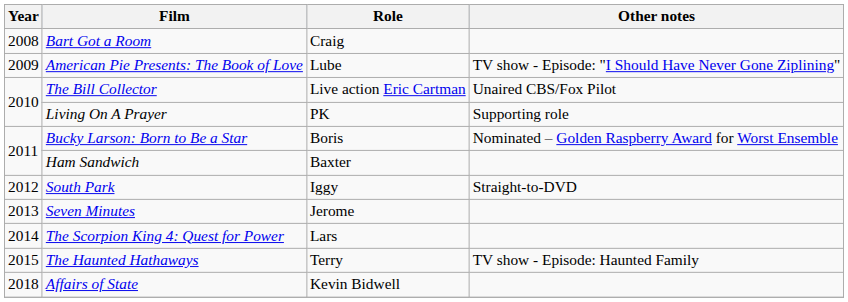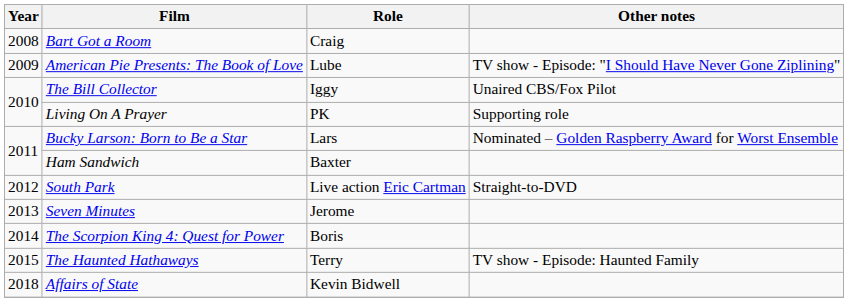 <table class="wikitable">
 <tr style="background:#B0C4DE;">
 <th>Year</th>
 <th>Film</th>
 <th>Role</th>
 <th>Other notes</th>
 </tr>
 <tr>
 <td>2008</td>
 <td><em><a href='#'>Bart Got a Room</a></em></td>
 <td>Craig</td>
 <td></td>
 </tr>
 <tr>
 <td>2009</td>
 <td><em><a href='#'>American Pie Presents: The Book of Love</a></em></td>
 <td>Lube</td>
 <td>TV show - Episode: "<a href='#'>I Should Have Never Gone Ziplining</a>"</td>
 </tr>
 <tr>
 <td rowspan=2>2010</td>
 <td><em><a href='#'>The Bill Collector</a></em></td>
-<td>Live action <a href='#'>Eric Cartman</a></td>
+<td>Iggy</td>
 <td>Unaired CBS/Fox Pilot</td>
 </tr>
 <tr>
 <td><em>Living On A Prayer</em></td>
 <td>PK</td>
 <td>Supporting role</td>
 </tr>
 <tr>
 <td rowspan=2>2011</td>
 <td><em><a href='#'>Bucky Larson: Born to Be a Star</a></em></td>
-<td>Boris</td>
+<td>Lars</td>
 <td>Nominated – <a href='#'>Golden Raspberry Award</a> for <a href='#'>Worst Ensemble</a></td>
 </tr>
 <tr>
 <td><em>Ham Sandwich</em></td>
 <td>Baxter</td>
 <td> </td>
 </tr>
 <tr>
 <td>2012</td>
 <td><em><a href='#'>South Park</a></em></td>
-<td>Iggy</td>
+<td>Live action <a href='#'>Eric Cartman</a></td>
 <td>Straight-to-DVD</td>
 </tr>
 <tr>
 <td>2013</td>
 <td><em><a href='#'>Seven Minutes</a></em></td>
 <td>Jerome</td>
 <td></td>
 </tr>
 <tr>
 <td>2014</td>
 <td><em><a href='#'>The Scorpion King 4: Quest for Power</a></em></td>
-<td>Lars</td>
+<td>Boris</td>
 <td></td>
 </tr>
 <tr>
 <td>2015</td>
 <td><em><a href='#'>The Haunted Hathaways</a></em></td>
 <td>Terry</td>
 <td>TV show - Episode: Haunted Family</td>
 </tr>
 <tr>
 <td>2018</td>
 <td><em><a href='#'>Affairs of State</a></em></td>
 <td>Kevin Bidwell</td>
 <td></td>
 </tr>
 <tr>
 </tr>
 </table>
